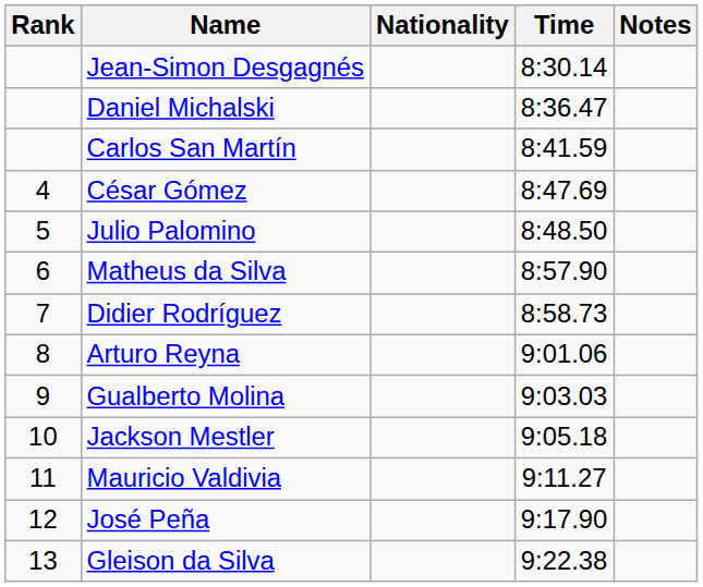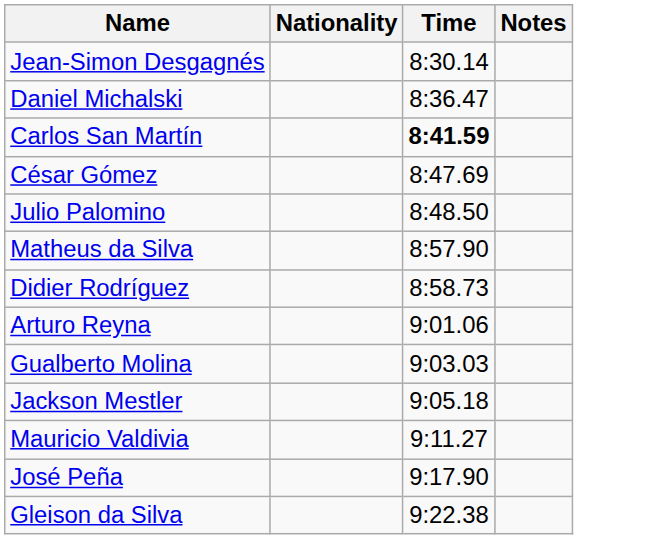 <table class="wikitable sortable" style="text-align:center">
 <tr>
-<th>Rank</th>
 <th>Name</th>
 <th>Nationality</th>
 <th>Time</th>
 <th>Notes</th>
 </tr>
 <tr>
-<td></td>
 <td align=left><a href='#'>Jean-Simon Desgagnés</a></td>
 <td align=left></td>
 <td>8:30.14</td>
 <td></td>
 </tr>
 <tr>
-<td></td>
 <td align=left><a href='#'>Daniel Michalski</a></td>
 <td align=left></td>
 <td>8:36.47</td>
 <td></td>
 </tr>
 <tr>
-<td></td>
 <td align=left><a href='#'>Carlos San Martín</a></td>
 <td align=left></td>
-<td>8:41.59</td>
+<td><strong>8:41.59</strong></td>
 <td></td>
 </tr>
 <tr>
-<td>4</td>
 <td align=left><a href='#'>César Gómez</a></td>
 <td align=left></td>
 <td>8:47.69</td>
 <td></td>
 </tr>
 <tr>
-<td>5</td>
 <td align=left><a href='#'>Julio Palomino</a></td>
 <td align=left></td>
 <td>8:48.50</td>
 <td></td>
 </tr>
 <tr>
-<td>6</td>
 <td align=left><a href='#'>Matheus da Silva</a></td>
 <td align=left></td>
 <td>8:57.90</td>
 <td></td>
 </tr>
 <tr>
-<td>7</td>
 <td align=left><a href='#'>Didier Rodríguez</a></td>
 <td align=left></td>
 <td>8:58.73</td>
 <td></td>
 </tr>
 <tr>
-<td>8</td>
 <td align=left><a href='#'>Arturo Reyna</a></td>
 <td align=left></td>
 <td>9:01.06</td>
 <td></td>
 </tr>
 <tr>
-<td>9</td>
 <td align=left><a href='#'>Gualberto Molina</a></td>
 <td align=left></td>
 <td>9:03.03</td>
 <td></td>
 </tr>
 <tr>
-<td>10</td>
 <td align=left><a href='#'>Jackson Mestler</a></td>
 <td align=left></td>
 <td>9:05.18</td>
 <td></td>
 </tr>
 <tr>
-<td>11</td>
 <td align=left><a href='#'>Mauricio Valdivia</a></td>
 <td align=left></td>
 <td>9:11.27</td>
 <td></td>
 </tr>
 <tr>
-<td>12</td>
 <td align=left><a href='#'>José Peña</a></td>
 <td align=left></td>
 <td>9:17.90</td>
 <td></td>
 </tr>
 <tr>
-<td>13</td>
 <td align=left><a href='#'>Gleison da Silva</a></td>
 <td align=left></td>
 <td>9:22.38</td>
 <td></td>
 </tr>
 </table>
